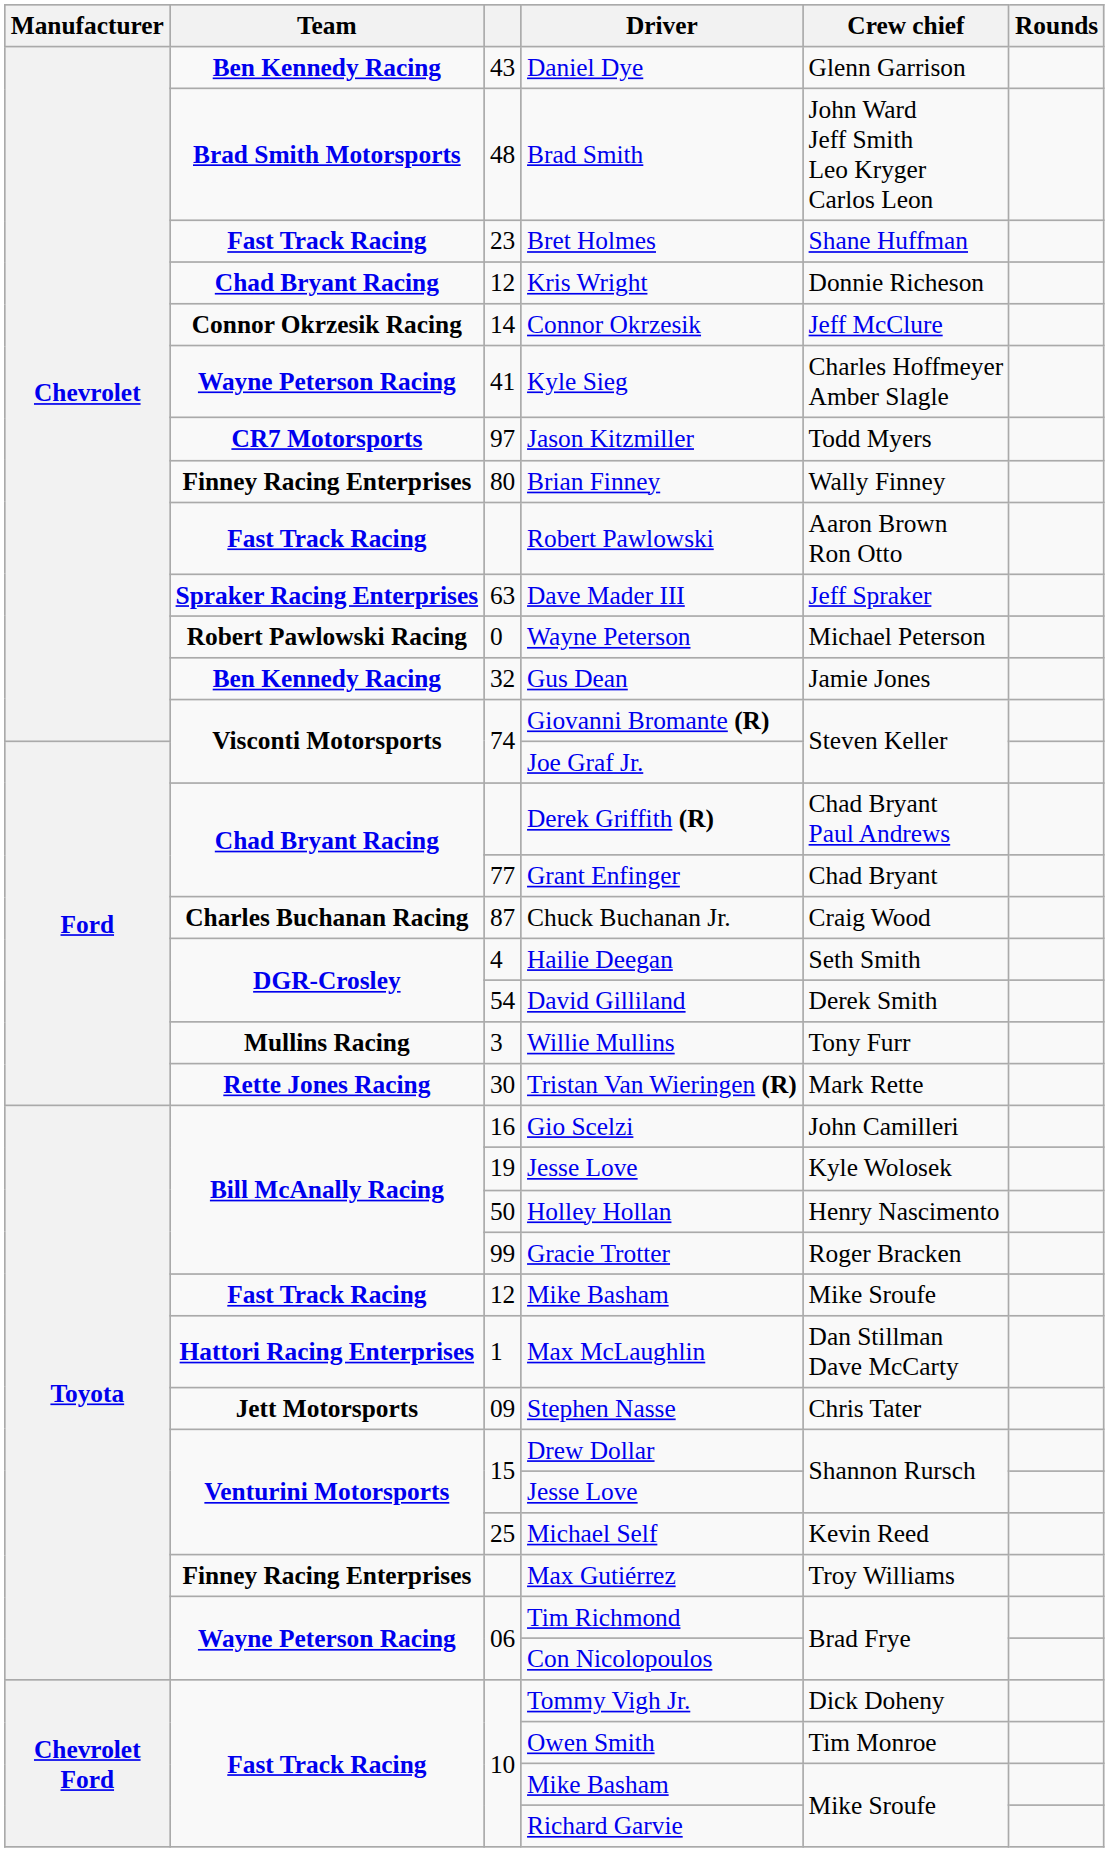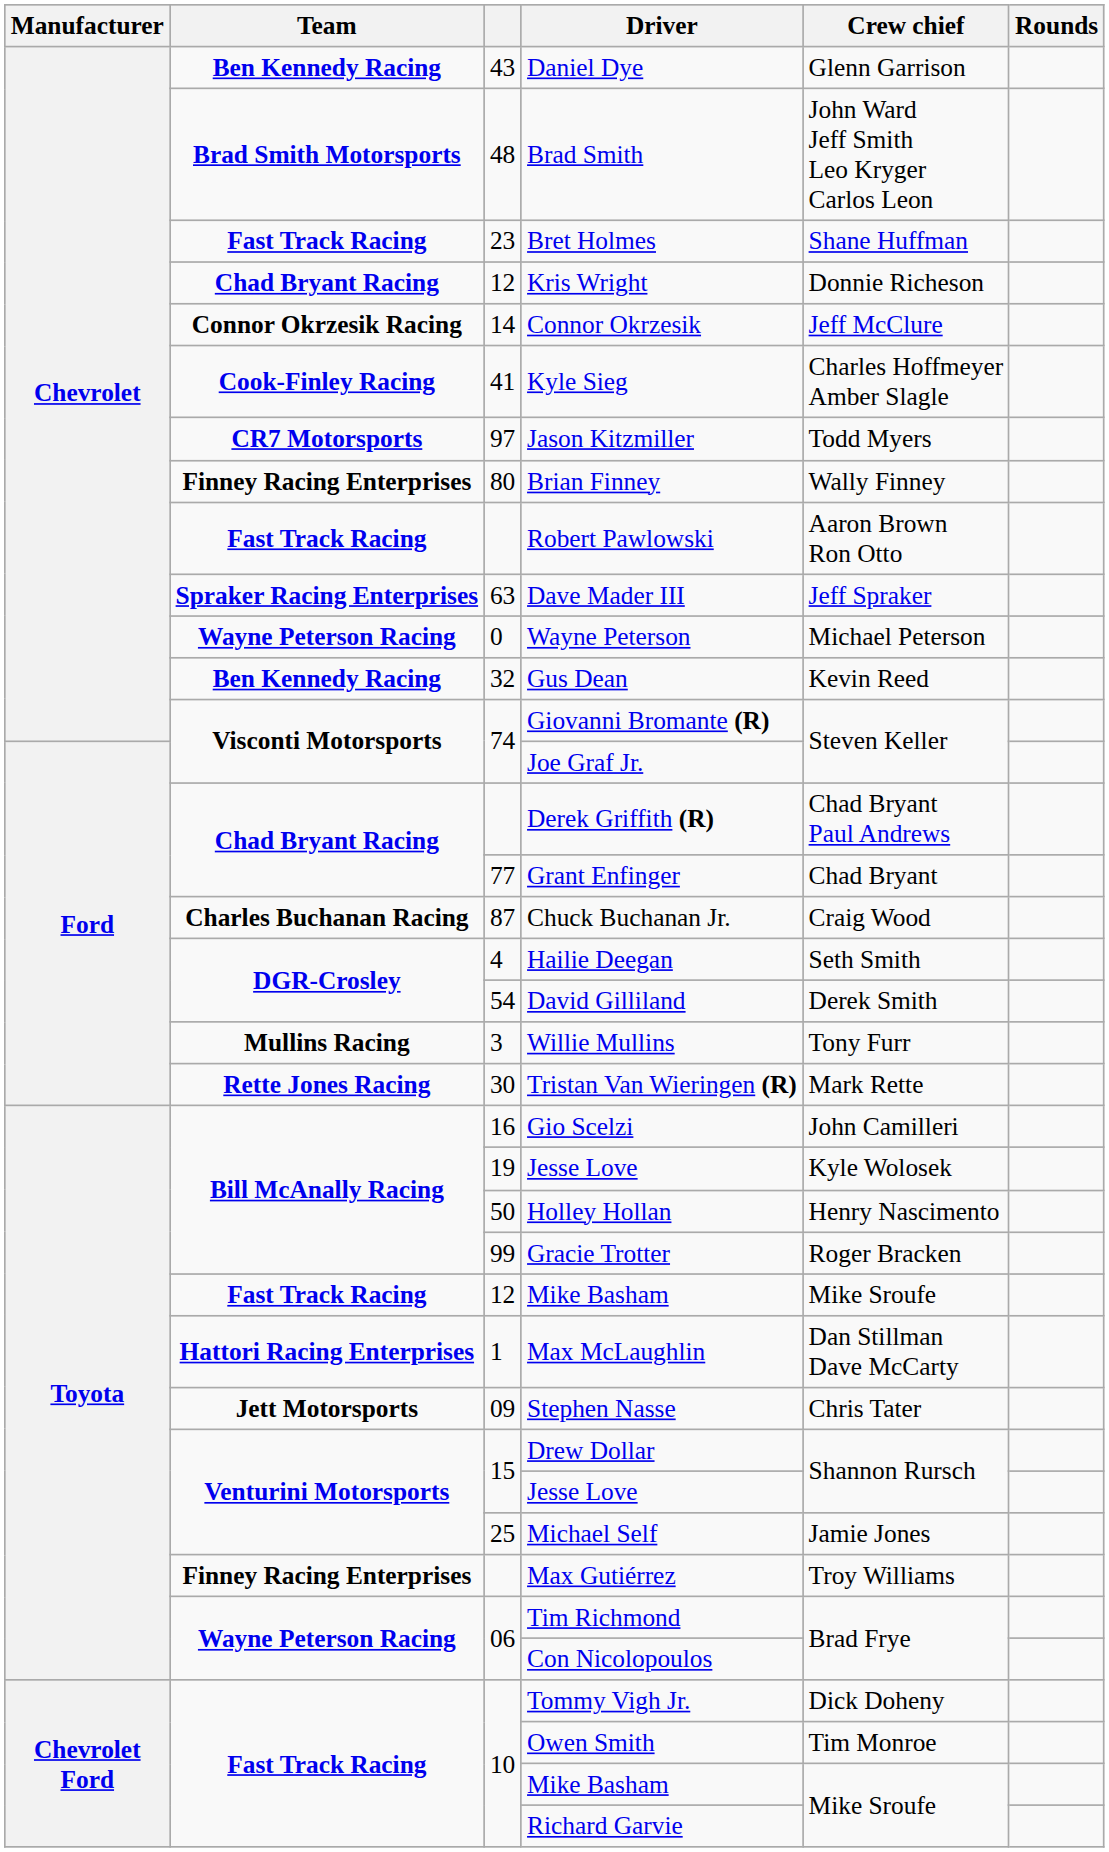 <table class="wikitable" style="font-size: 95%;">
 <tr>
 <th>Manufacturer</th>
 <th>Team</th>
 <th></th>
 <th>Driver</th>
 <th>Crew chief</th>
 <th>Rounds</th>
 </tr>
 <tr>
 <th rowspan=13><a href='#'>Chevrolet</a></th>
 <td style="text-align:center;"><strong><a href='#'>Ben Kennedy Racing</a></strong></td>
 <td>43</td>
 <td><a href='#'>Daniel Dye</a></td>
 <td>Glenn Garrison</td>
 <td></td>
 </tr>
 <tr>
 <td style="text-align:center;"><strong><a href='#'>Brad Smith Motorsports</a></strong></td>
 <td>48</td>
 <td><a href='#'>Brad Smith</a></td>
 <td>John Ward <small></small> <br> Jeff Smith <small></small> <br> Leo Kryger <small></small> <br> Carlos Leon <small> </small></td>
 <td></td>
 </tr>
 <tr>
 <td style="text-align:center;"><strong><a href='#'>Fast Track Racing</a></strong></td>
 <td>23</td>
 <td><a href='#'>Bret Holmes</a></td>
 <td><a href='#'>Shane Huffman</a></td>
 <td></td>
 </tr>
 <tr>
 <td style="text-align:center;"><strong><a href='#'>Chad Bryant Racing</a></strong></td>
 <td>12</td>
 <td><a href='#'>Kris Wright</a></td>
 <td>Donnie Richeson</td>
 <td></td>
 </tr>
 <tr>
 <td style="text-align:center;"><strong>Connor Okrzesik Racing</strong></td>
 <td>14</td>
 <td><a href='#'>Connor Okrzesik</a></td>
 <td><a href='#'>Jeff McClure</a></td>
 <td></td>
 </tr>
 <tr>
-<td style="text-align:center;"><strong><a href='#'>Wayne Peterson Racing</a></strong></td>
+<td style="text-align:center;"><strong><a href='#'>Cook-Finley Racing</a></strong></td>
 <td>41</td>
 <td><a href='#'>Kyle Sieg</a></td>
 <td>Charles Hoffmeyer <small></small> <br> Amber Slagle <small></small></td>
 <td></td>
 </tr>
 <tr>
 <td style="text-align:center;"><strong><a href='#'>CR7 Motorsports</a></strong></td>
 <td>97</td>
 <td><a href='#'>Jason Kitzmiller</a></td>
 <td>Todd Myers</td>
 <td></td>
 </tr>
 <tr>
 <td style="text-align:center;"><strong>Finney Racing Enterprises</strong></td>
 <td>80</td>
 <td><a href='#'>Brian Finney</a></td>
 <td>Wally Finney</td>
 <td></td>
 </tr>
 <tr>
 <td style="text-align:center;"><strong><a href='#'>Fast Track Racing</a></strong></td>
 <td></td>
 <td><a href='#'>Robert Pawlowski</a></td>
 <td>Aaron Brown <small></small> <br> Ron Otto <small></small></td>
 <td></td>
 </tr>
 <tr>
 <td style="text-align:center;"><strong><a href='#'>Spraker Racing Enterprises</a></strong></td>
 <td>63</td>
 <td><a href='#'>Dave Mader III</a></td>
 <td><a href='#'>Jeff Spraker</a></td>
 <td></td>
 </tr>
 <tr>
-<td style="text-align:center;"><strong>Robert Pawlowski Racing</strong></td>
+<td style="text-align:center;"><strong><a href='#'>Wayne Peterson Racing</a></strong></td>
 <td>0</td>
 <td><a href='#'>Wayne Peterson</a></td>
 <td>Michael Peterson</td>
 <td></td>
 </tr>
 <tr>
 <td style="text-align:center;"><strong><a href='#'>Ben Kennedy Racing</a></strong></td>
 <td>32</td>
 <td><a href='#'>Gus Dean</a></td>
-<td>Jamie Jones</td>
+<td>Kevin Reed</td>
 <td></td>
 </tr>
 <tr>
 <td rowspan=2 style="text-align:center;"><strong>Visconti Motorsports</strong></td>
 <td rowspan=2>74</td>
 <td><a href='#'>Giovanni Bromante</a> <strong>(R)</strong></td>
 <td rowspan=2>Steven Keller</td>
 <td></td>
 </tr>
 <tr>
 <th rowspan=8><a href='#'>Ford</a></th>
 <td><a href='#'>Joe Graf Jr.</a></td>
 <td></td>
 </tr>
 <tr>
 <td rowspan=2 style="text-align:center;"><strong><a href='#'>Chad Bryant Racing</a></strong></td>
 <td></td>
 <td><a href='#'>Derek Griffith</a> <strong>(R)</strong></td>
 <td>Chad Bryant <small></small> <br><a href='#'>Paul Andrews</a> <small> </small></td>
 <td></td>
 </tr>
 <tr>
 <td>77</td>
 <td><a href='#'>Grant Enfinger</a></td>
 <td>Chad Bryant</td>
 <td></td>
 </tr>
 <tr>
 <td style="text-align:center;"><strong>Charles Buchanan Racing</strong></td>
 <td>87</td>
 <td>Chuck Buchanan Jr.</td>
 <td>Craig Wood</td>
 <td></td>
 </tr>
 <tr>
 <td rowspan=2 style="text-align:center;"><strong><a href='#'>DGR-Crosley</a></strong></td>
 <td>4</td>
 <td><a href='#'>Hailie Deegan</a></td>
 <td>Seth Smith</td>
 <td></td>
 </tr>
 <tr>
 <td>54</td>
 <td><a href='#'>David Gilliland</a></td>
 <td>Derek Smith</td>
 <td></td>
 </tr>
 <tr>
 <td style="text-align:center;"><strong>Mullins Racing</strong></td>
 <td>3</td>
 <td><a href='#'>Willie Mullins</a></td>
 <td>Tony Furr</td>
 <td></td>
 </tr>
 <tr>
 <td style="text-align:center;"><strong><a href='#'>Rette Jones Racing</a></strong></td>
 <td>30</td>
 <td><a href='#'>Tristan Van Wieringen</a> <strong>(R)</strong></td>
 <td>Mark Rette</td>
 <td></td>
 </tr>
 <tr>
 <th rowspan=13><a href='#'>Toyota</a></th>
 <td rowspan=4 style="text-align:center;"><strong><a href='#'>Bill McAnally Racing</a></strong></td>
 <td>16</td>
 <td><a href='#'>Gio Scelzi</a></td>
 <td>John Camilleri</td>
 <td></td>
 </tr>
 <tr>
 <td>19</td>
 <td><a href='#'>Jesse Love</a></td>
 <td>Kyle Wolosek</td>
 <td></td>
 </tr>
 <tr>
 <td>50</td>
 <td><a href='#'>Holley Hollan</a></td>
 <td>Henry Nascimento</td>
 <td></td>
 </tr>
 <tr>
 <td>99</td>
 <td><a href='#'>Gracie Trotter</a></td>
 <td>Roger Bracken</td>
 <td></td>
 </tr>
 <tr>
 <td style="text-align:center;"><strong><a href='#'>Fast Track Racing</a></strong></td>
 <td>12</td>
 <td><a href='#'>Mike Basham</a></td>
 <td>Mike Sroufe</td>
 <td></td>
 </tr>
 <tr>
 <td style="text-align:center;"><strong><a href='#'>Hattori Racing Enterprises</a></strong></td>
 <td>1</td>
 <td><a href='#'>Max McLaughlin</a></td>
 <td>Dan Stillman <small></small> <br> Dave McCarty <small></small></td>
 <td></td>
 </tr>
 <tr>
 <td style="text-align:center;"><strong>Jett Motorsports</strong></td>
 <td>09</td>
 <td><a href='#'>Stephen Nasse</a></td>
 <td>Chris Tater</td>
 <td></td>
 </tr>
 <tr>
 <td rowspan=3 style="text-align:center;"><strong><a href='#'>Venturini Motorsports</a></strong></td>
 <td rowspan=2>15</td>
 <td><a href='#'>Drew Dollar</a></td>
 <td rowspan=2>Shannon Rursch</td>
 <td></td>
 </tr>
 <tr>
 <td><a href='#'>Jesse Love</a></td>
 <td></td>
 </tr>
 <tr>
 <td>25</td>
 <td><a href='#'>Michael Self</a></td>
-<td>Kevin Reed</td>
+<td>Jamie Jones</td>
 <td></td>
 </tr>
 <tr>
 <td style="text-align:center;"><strong>Finney Racing Enterprises</strong></td>
 <td></td>
 <td><a href='#'>Max Gutiérrez</a></td>
 <td>Troy Williams</td>
 <td></td>
 </tr>
 <tr>
 <td rowspan=2 style="text-align:center;"><strong><a href='#'>Wayne Peterson Racing</a></strong></td>
 <td rowspan=2>06</td>
 <td><a href='#'>Tim Richmond</a></td>
 <td rowspan=2>Brad Frye</td>
 <td></td>
 </tr>
 <tr>
 <td><a href='#'>Con Nicolopoulos</a></td>
 <td></td>
 </tr>
 <tr>
 <th rowspan=4><a href='#'>Chevrolet</a> <small></small> <br> <a href='#'>Ford</a> <small></small></th>
 <td rowspan=4 style="text-align:center;"><strong><a href='#'>Fast Track Racing</a></strong></td>
 <td rowspan=4>10</td>
 <td><a href='#'>Tommy Vigh Jr.</a></td>
 <td>Dick Doheny</td>
 <td></td>
 </tr>
 <tr>
 <td><a href='#'>Owen Smith</a></td>
 <td>Tim Monroe</td>
 <td></td>
 </tr>
 <tr>
 <td><a href='#'>Mike Basham</a></td>
 <td rowspan=2>Mike Sroufe</td>
 <td></td>
 </tr>
 <tr>
 <td><a href='#'>Richard Garvie</a></td>
 <td></td>
 </tr>
 </table>
